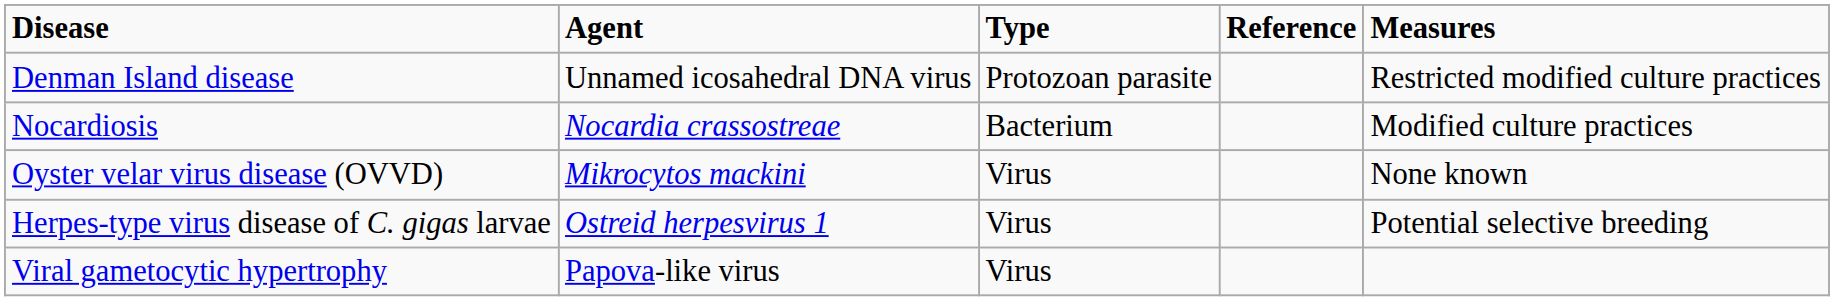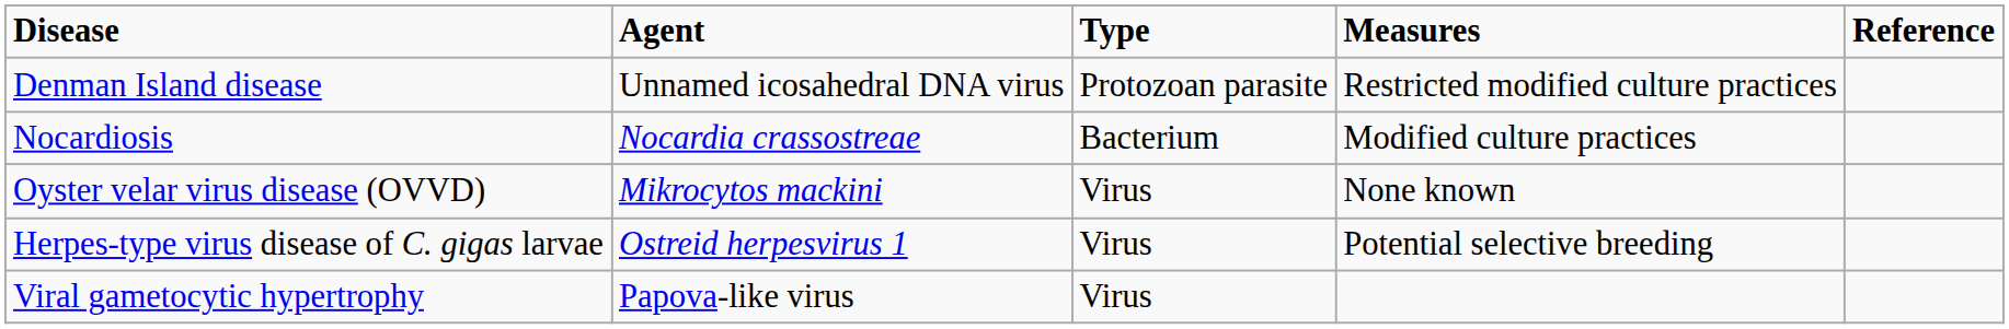 <table class="wikitable">
 <tr>
 <td><strong>Disease</strong></td>
 <td><strong>Agent</strong></td>
 <td><strong>Type</strong></td>
+<td><strong>Measures</strong></td>
 <td><strong>Reference</strong></td>
-<td><strong>Measures</strong></td>
 </tr>
 <tr>
 <td><a href='#'>Denman Island disease</a></td>
 <td>Unnamed icosahedral DNA virus</td>
 <td>Protozoan parasite</td>
+<td>Restricted modified culture practices</td>
 <td></td>
-<td>Restricted modified culture practices</td>
 </tr>
 <tr>
 <td><a href='#'>Nocardiosis</a></td>
 <td><em><a href='#'>Nocardia crassostreae</a></em></td>
 <td>Bacterium</td>
+<td>Modified culture practices</td>
 <td></td>
-<td>Modified culture practices</td>
 </tr>
 <tr>
 <td><a href='#'>Oyster velar virus disease</a> (OVVD)</td>
 <td><em><a href='#'>Mikrocytos mackini</a></em></td>
 <td>Virus</td>
+<td>None known</td>
 <td></td>
-<td>None known</td>
 </tr>
 <tr>
 <td><a href='#'>Herpes-type virus</a> disease of <em>C. gigas</em> larvae</td>
 <td><em><a href='#'>Ostreid herpesvirus 1</a></em></td>
 <td>Virus</td>
+<td>Potential selective breeding</td>
 <td></td>
-<td>Potential selective breeding</td>
 </tr>
 <tr>
 <td><a href='#'>Viral gametocytic hypertrophy</a></td>
 <td><a href='#'>Papova</a>-like virus</td>
 <td>Virus</td>
 <td></td>
 <td></td>
 </tr>
 </table>
